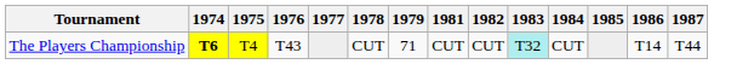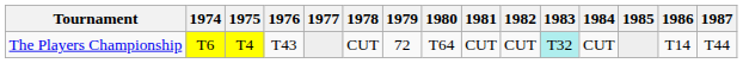 <table class="wikitable" style="font-size:95%;text-align:center;">
 <tr>
 <th>Tournament</th>
 <th>1974</th>
 <th>1975</th>
 <th>1976</th>
 <th>1977</th>
 <th>1978</th>
 <th>1979</th>
+<th>1980</th>
 <th>1981</th>
 <th>1982</th>
 <th>1983</th>
 <th>1984</th>
 <th>1985</th>
 <th>1986</th>
 <th>1987</th>
 </tr>
 <tr>
 <td align=left><a href='#'>The Players Championship</a></td>
-<td style="background:yellow;"><strong>T6</strong></td>
+<td style="background:yellow;">T6</td>
 <td style="background:yellow;">T4</td>
 <td>T43</td>
 <td style="background:#eeeeee;"></td>
 <td>CUT</td>
-<td>71</td>
+<td>72</td>
+<td>T64</td>
 <td>CUT</td>
 <td>CUT</td>
 <td style="background: paleturquoise;">T32</td>
 <td>CUT</td>
 <td style="background:#eeeeee;"></td>
 <td>T14</td>
 <td>T44</td>
 </tr>
 </table>
